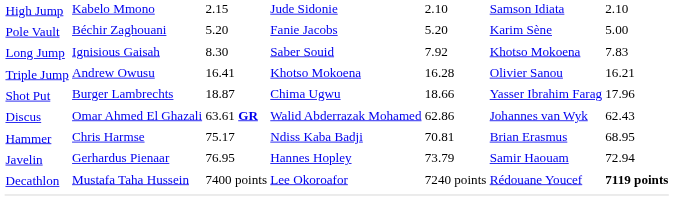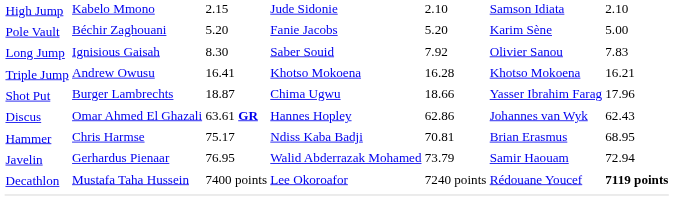 <table>
 <tr>
 <td rowspan=2><a href='#'>High Jump</a><br></td>
 <td><a href='#'>Kabelo Mmono</a> <br> </td>
 <td>2.15</td>
 <td><a href='#'>Jude Sidonie</a> <br> </td>
 <td>2.10</td>
 <td><a href='#'>Samson Idiata</a> <br> </td>
 <td>2.10</td>
 </tr>
 <tr>
 <td colspan=6></td>
 </tr>
 <tr>
 <td rowspan=2><a href='#'>Pole Vault</a><br></td>
 <td><a href='#'>Béchir Zaghouani</a> <br> </td>
 <td>5.20</td>
 <td><a href='#'>Fanie Jacobs</a> <br> </td>
 <td>5.20</td>
 <td><a href='#'>Karim Sène</a> <br> </td>
 <td>5.00</td>
 </tr>
 <tr>
 <td colspan=6></td>
 </tr>
 <tr>
 <td rowspan=2><a href='#'>Long Jump</a><br></td>
 <td><a href='#'>Ignisious Gaisah</a> <br> </td>
 <td>8.30</td>
 <td><a href='#'>Saber Souid</a> <br> </td>
 <td>7.92</td>
-<td><a href='#'>Khotso Mokoena</a> <br> </td>
+<td><a href='#'>Olivier Sanou</a> <br> </td>
 <td>7.83</td>
 </tr>
 <tr>
 <td colspan=6></td>
 </tr>
 <tr>
 <td rowspan=2><a href='#'>Triple Jump</a><br></td>
 <td><a href='#'>Andrew Owusu</a> <br> </td>
 <td>16.41</td>
 <td><a href='#'>Khotso Mokoena</a> <br> </td>
 <td>16.28</td>
-<td><a href='#'>Olivier Sanou</a> <br> </td>
+<td><a href='#'>Khotso Mokoena</a> <br> </td>
 <td>16.21</td>
 </tr>
 <tr>
 <td colspan=6></td>
 </tr>
 <tr>
 <td rowspan=2><a href='#'>Shot Put</a><br></td>
 <td><a href='#'>Burger Lambrechts</a> <br> </td>
 <td>18.87</td>
 <td><a href='#'>Chima Ugwu</a> <br> </td>
 <td>18.66</td>
 <td><a href='#'>Yasser Ibrahim Farag</a> <br> </td>
 <td>17.96</td>
 </tr>
 <tr>
 <td colspan=6></td>
 </tr>
 <tr>
 <td rowspan=2><a href='#'>Discus</a><br></td>
 <td><a href='#'>Omar Ahmed El Ghazali</a> <br> </td>
 <td>63.61 <strong><a href='#'>GR</a></strong></td>
-<td><a href='#'>Walid Abderrazak Mohamed</a> <br> </td>
+<td><a href='#'>Hannes Hopley</a> <br> </td>
 <td>62.86</td>
 <td><a href='#'>Johannes van Wyk</a> <br> </td>
 <td>62.43</td>
 </tr>
 <tr>
 <td colspan=6></td>
 </tr>
 <tr>
 <td rowspan=2><a href='#'>Hammer</a><br></td>
 <td><a href='#'>Chris Harmse</a> <br> </td>
 <td>75.17</td>
 <td><a href='#'>Ndiss Kaba Badji</a> <br> </td>
 <td>70.81</td>
 <td><a href='#'>Brian Erasmus</a> <br> </td>
 <td>68.95</td>
 </tr>
 <tr>
 <td colspan=6></td>
 </tr>
 <tr>
 <td rowspan=2><a href='#'>Javelin</a><br></td>
 <td><a href='#'>Gerhardus Pienaar</a> <br> </td>
 <td>76.95</td>
-<td><a href='#'>Hannes Hopley</a> <br> </td>
+<td><a href='#'>Walid Abderrazak Mohamed</a> <br> </td>
 <td>73.79</td>
 <td><a href='#'>Samir Haouam</a> <br> </td>
 <td>72.94</td>
 </tr>
 <tr>
 <td colspan=6></td>
 </tr>
 <tr>
 <td rowspan=2><a href='#'>Decathlon</a><br></td>
 <td><a href='#'>Mustafa Taha Hussein</a> <br> </td>
 <td>7400 points</td>
 <td><a href='#'>Lee Okoroafor</a> <br> </td>
 <td>7240 points</td>
 <td><a href='#'>Rédouane Youcef</a> <br> </td>
 <td><strong>7119 points</strong></td>
 </tr>
 <tr>
 <td colspan=6></td>
 </tr>
 <tr>
 </tr>
 <tr bgcolor= e8e8e8>
 <td colspan=7></td>
 </tr>
 </table>
